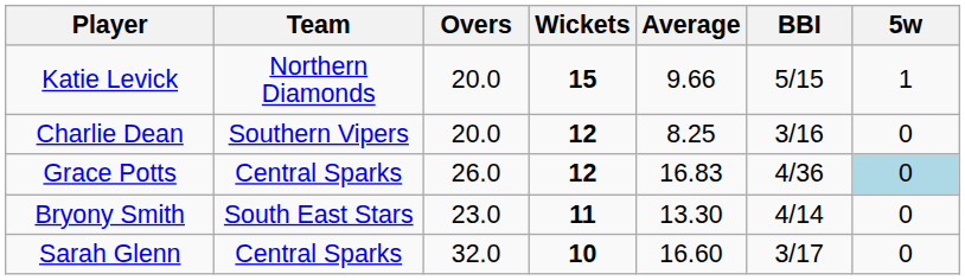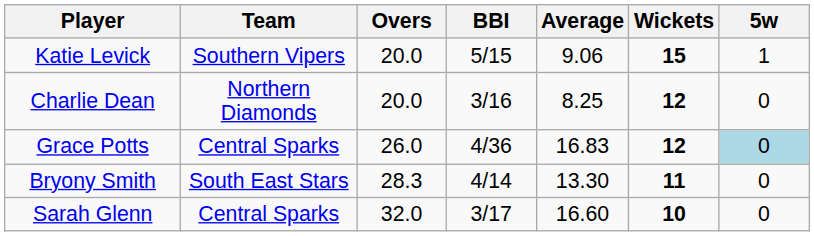 <table class="wikitable" style="text-align:center">
 <tr>
 <th width=125>Player</th>
 <th width=125>Team</th>
 <th width=60>Overs</th>
+<th width=60>BBI</th>
+<th width=60>Average</th>
 <th width=60>Wickets</th>
-<th width=60>Average</th>
-<th width=60>BBI</th>
 <th width=60>5w</th>
 </tr>
 <tr>
 <td><a href='#'>Katie Levick</a></td>
-<td><a href='#'>Northern Diamonds</a></td>
+<td><a href='#'>Southern Vipers</a></td>
 <td>20.0</td>
+<td>5/15</td>
+<td>9.06</td>
 <td><strong>15</strong></td>
-<td>9.66</td>
-<td>5/15</td>
 <td>1</td>
 </tr>
 <tr>
 <td><a href='#'>Charlie Dean</a></td>
-<td><a href='#'>Southern Vipers</a></td>
+<td><a href='#'>Northern Diamonds</a></td>
 <td>20.0</td>
+<td>3/16</td>
+<td>8.25</td>
 <td><strong>12</strong></td>
-<td>8.25</td>
-<td>3/16</td>
 <td>0</td>
 </tr>
 <tr>
 <td><a href='#'>Grace Potts</a></td>
 <td><a href='#'>Central Sparks</a></td>
 <td>26.0</td>
+<td>4/36</td>
+<td>16.83</td>
 <td><strong>12</strong></td>
-<td>16.83</td>
-<td>4/36</td>
 <td style="background: lightblue;">0</td>
 </tr>
 <tr>
 <td><a href='#'>Bryony Smith</a></td>
 <td><a href='#'>South East Stars</a></td>
-<td>23.0</td>
+<td>28.3</td>
+<td>4/14</td>
+<td>13.30</td>
 <td><strong>11</strong></td>
-<td>13.30</td>
-<td>4/14</td>
 <td>0</td>
 </tr>
 <tr>
 <td><a href='#'>Sarah Glenn</a></td>
 <td><a href='#'>Central Sparks</a></td>
 <td>32.0</td>
+<td>3/17</td>
+<td>16.60</td>
 <td><strong>10</strong></td>
-<td>16.60</td>
-<td>3/17</td>
 <td>0</td>
 </tr>
 </table>
